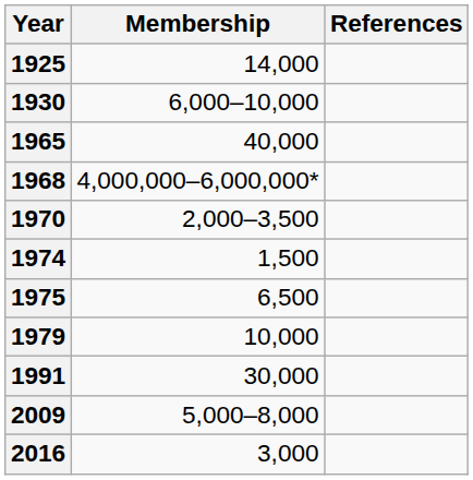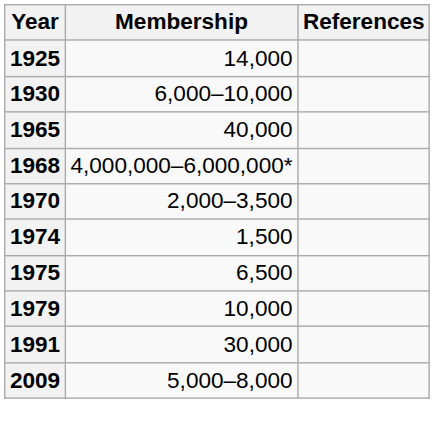 <table class="wikitable floatright">
 <tr>
 <th>Year</th>
 <th>Membership</th>
 <th>References</th>
 </tr>
 <tr>
 <th>1925</th>
 <td style="text-align:right;">14,000</td>
 <td></td>
 </tr>
 <tr>
 <th>1930</th>
 <td style="text-align:right;">6,000–10,000</td>
 <td></td>
 </tr>
 <tr>
 <th>1965</th>
 <td style="text-align:right;">40,000</td>
 <td></td>
 </tr>
 <tr>
 <th>1968</th>
 <td style="text-align:right;">4,000,000–6,000,000*</td>
 <td></td>
 </tr>
 <tr>
 <th>1970</th>
 <td style="text-align:right;">2,000–3,500</td>
 <td></td>
 </tr>
 <tr>
 <th>1974</th>
 <td style="text-align:right;">1,500</td>
 <td></td>
 </tr>
 <tr>
 <th>1975</th>
 <td style="text-align:right;">6,500</td>
 <td></td>
 </tr>
 <tr>
 <th>1979</th>
 <td style="text-align:right;">10,000</td>
 <td></td>
 </tr>
 <tr>
 <th>1991</th>
 <td style="text-align:right;">30,000</td>
 <td></td>
 </tr>
 <tr>
 <th>2009</th>
 <td style="text-align:right;">5,000–8,000</td>
 <td></td>
 </tr>
-<tr>
-<th>2016</th>
-<td style="text-align:right;">3,000</td>
-<td></td>
-</tr>
 </table>
